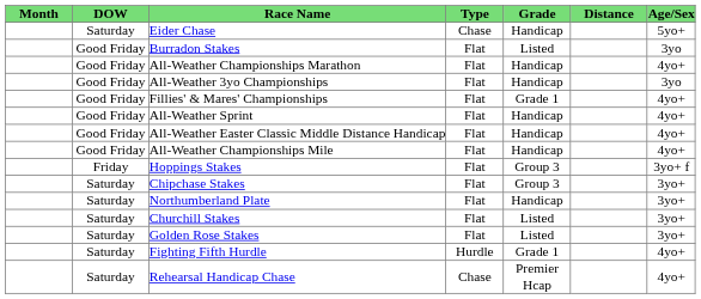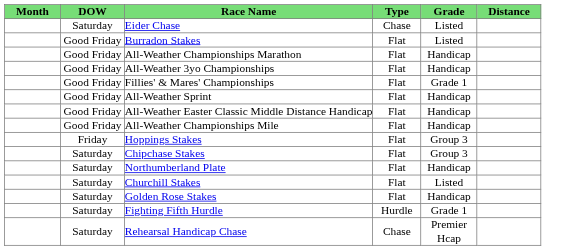 <table class = "sortable" | border="1" cellpadding="0" style="border-collapse: collapse; font-size:90%">
 <tr bgcolor="#77dd77" align="center">
 <th style="width:70px">Month</th>
 <th style="width:80px">DOW</th>
 <th>Race Name</th>
 <th style="width:60px">Type</th>
 <th style="width:70px"><strong>Grade</strong></th>
 <th style="width:80px">Distance</th>
-<th style="width:50px">Age/Sex</th>
 </tr>
 <tr>
 <td style="text-align:center"></td>
 <td style="text-align:center">Saturday</td>
 <td><a href='#'>Eider Chase</a></td>
 <td style="text-align:center">Chase</td>
-<td style="text-align:center">Handicap</td>
+<td style="text-align:center">Listed</td>
 <td style="text-align:center"></td>
-<td style="text-align:center">5yo+</td>
 </tr>
 <tr>
 <td style="text-align:center"></td>
 <td style="text-align:center">Good Friday</td>
 <td><a href='#'>Burradon Stakes</a></td>
 <td style="text-align:center">Flat</td>
 <td style="text-align:center">Listed</td>
 <td style="text-align:center"></td>
-<td style="text-align:center">3yo</td>
 </tr>
 <tr>
 <td style="text-align:center"></td>
 <td style="text-align:center">Good Friday</td>
 <td>All-Weather Championships Marathon</td>
 <td style="text-align:center">Flat</td>
 <td style="text-align:center">Handicap</td>
 <td style="text-align:center"></td>
-<td style="text-align:center">4yo+</td>
 </tr>
 <tr>
 <td style="text-align:center"></td>
 <td style="text-align:center">Good Friday</td>
 <td>All-Weather 3yo Championships</td>
 <td style="text-align:center">Flat</td>
 <td style="text-align:center">Handicap</td>
 <td style="text-align:center"></td>
-<td style="text-align:center">3yo</td>
 </tr>
 <tr>
 <td style="text-align:center"></td>
 <td style="text-align:center">Good Friday</td>
 <td>Fillies' & Mares' Championships</td>
 <td style="text-align:center">Flat</td>
 <td style="text-align:center">Grade 1</td>
 <td style="text-align:center"></td>
-<td style="text-align:center">4yo+</td>
 </tr>
 <tr>
 <td style="text-align:center"></td>
 <td style="text-align:center">Good Friday</td>
 <td>All-Weather Sprint</td>
 <td style="text-align:center">Flat</td>
 <td style="text-align:center">Handicap</td>
 <td style="text-align:center"></td>
-<td style="text-align:center">4yo+</td>
 </tr>
 <tr>
 <td style="text-align:center"></td>
 <td style="text-align:center">Good Friday</td>
 <td>All-Weather Easter Classic Middle Distance Handicap</td>
 <td style="text-align:center">Flat</td>
 <td style="text-align:center">Handicap</td>
 <td style="text-align:center"></td>
-<td style="text-align:center">4yo+</td>
 </tr>
 <tr>
 <td style="text-align:center"></td>
 <td style="text-align:center">Good Friday</td>
 <td>All-Weather Championships Mile</td>
 <td style="text-align:center">Flat</td>
 <td style="text-align:center">Handicap</td>
 <td style="text-align:center"></td>
-<td style="text-align:center">4yo+</td>
 </tr>
 <tr>
 <td style="text-align:center"></td>
 <td style="text-align:center">Friday</td>
 <td><a href='#'>Hoppings Stakes</a></td>
 <td style="text-align:center">Flat</td>
 <td style="text-align:center">Group 3</td>
 <td style="text-align:center"></td>
-<td style="text-align:center">3yo+ f</td>
 </tr>
 <tr>
 <td style="text-align:center"></td>
 <td style="text-align:center">Saturday</td>
 <td><a href='#'>Chipchase Stakes</a></td>
 <td style="text-align:center">Flat</td>
 <td style="text-align:center">Group 3</td>
 <td style="text-align:center"></td>
-<td style="text-align:center">3yo+</td>
 </tr>
 <tr>
 <td style="text-align:center"></td>
 <td style="text-align:center">Saturday</td>
 <td><a href='#'>Northumberland Plate</a></td>
 <td style="text-align:center">Flat</td>
 <td style="text-align:center">Handicap</td>
 <td style="text-align:center"></td>
-<td style="text-align:center">3yo+</td>
 </tr>
 <tr>
 <td style="text-align:center"></td>
 <td style="text-align:center">Saturday</td>
 <td><a href='#'>Churchill Stakes</a></td>
 <td style="text-align:center">Flat</td>
 <td style="text-align:center">Listed</td>
 <td style="text-align:center"></td>
-<td style="text-align:center">3yo+</td>
 </tr>
 <tr>
 <td style="text-align:center"></td>
 <td style="text-align:center">Saturday</td>
 <td><a href='#'>Golden Rose Stakes</a></td>
 <td style="text-align:center">Flat</td>
-<td style="text-align:center">Listed</td>
+<td style="text-align:center">Handicap</td>
 <td style="text-align:center"></td>
-<td style="text-align:center">3yo+</td>
 </tr>
 <tr>
 <td style="text-align:center"></td>
 <td style="text-align:center">Saturday</td>
 <td><a href='#'>Fighting Fifth Hurdle</a></td>
 <td style="text-align:center">Hurdle</td>
 <td style="text-align:center">Grade 1</td>
 <td style="text-align:center"></td>
-<td style="text-align:center">4yo+</td>
 </tr>
 <tr>
 <td style="text-align:center"></td>
 <td style="text-align:center">Saturday</td>
 <td><a href='#'>Rehearsal Handicap Chase</a></td>
 <td style="text-align:center">Chase</td>
 <td style="text-align:center">Premier Hcap</td>
 <td style="text-align:center"></td>
-<td style="text-align:center">4yo+</td>
 </tr>
 </table>
